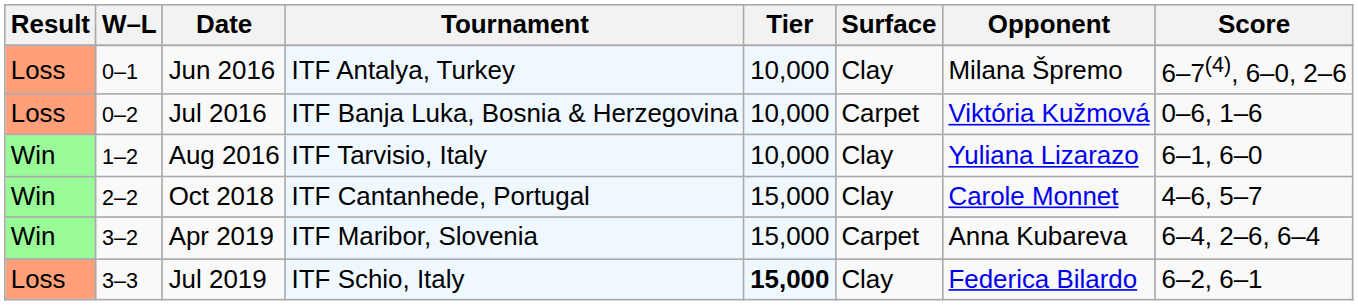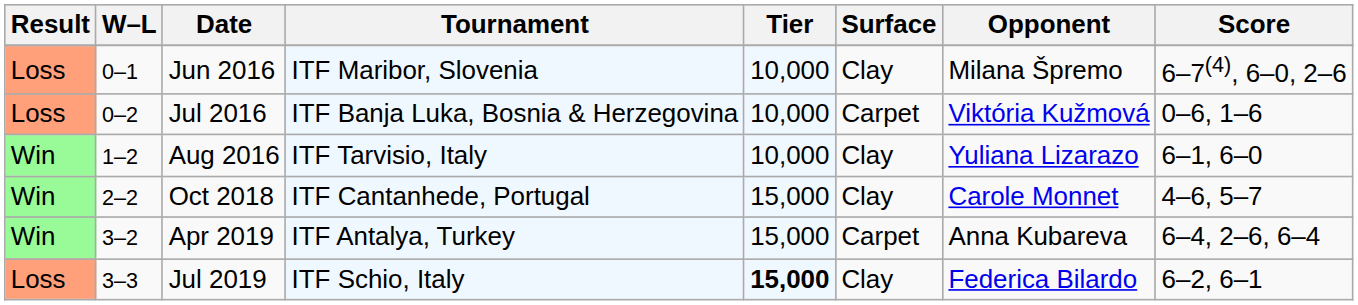 <table class="sortable wikitable">
 <tr>
 <th>Result</th>
 <th class="unsortable">W–L</th>
 <th>Date</th>
 <th>Tournament</th>
 <th>Tier</th>
 <th>Surface</th>
 <th>Opponent</th>
 <th class="unsortable">Score</th>
 </tr>
 <tr>
 </tr>
 <tr>
 <td style="background:#ffa07a;">Loss</td>
 <td><small>0–1</small></td>
 <td>Jun 2016</td>
-<td style="background:#f0f8ff;">ITF Antalya, Turkey</td>
+<td style="background:#f0f8ff;">ITF Maribor, Slovenia</td>
 <td style="background:#f0f8ff;">10,000</td>
 <td>Clay</td>
 <td> Milana Špremo</td>
 <td>6–7<sup>(4)</sup>, 6–0, 2–6</td>
 </tr>
 <tr>
 <td style="background:#ffa07a;">Loss</td>
 <td><small>0–2</small></td>
 <td>Jul 2016</td>
 <td style="background:#f0f8ff;">ITF Banja Luka, Bosnia & Herzegovina</td>
 <td style="background:#f0f8ff;">10,000</td>
 <td>Carpet</td>
 <td> <a href='#'>Viktória Kužmová</a></td>
 <td>0–6, 1–6</td>
 </tr>
 <tr>
 <td style="background:#98fb98;">Win</td>
 <td><small>1–2</small></td>
 <td>Aug 2016</td>
 <td style="background:#f0f8ff;">ITF Tarvisio, Italy</td>
 <td style="background:#f0f8ff;">10,000</td>
 <td>Clay</td>
 <td> <a href='#'>Yuliana Lizarazo</a></td>
 <td>6–1, 6–0</td>
 </tr>
 <tr>
 <td style="background:#98fb98;">Win</td>
 <td><small>2–2</small></td>
 <td>Oct 2018</td>
 <td style="background:#f0f8ff;">ITF Cantanhede, Portugal</td>
 <td style="background:#f0f8ff;">15,000</td>
 <td>Clay</td>
 <td> <a href='#'>Carole Monnet</a></td>
 <td>4–6, 5–7</td>
 </tr>
 <tr>
 <td style="background:#98fb98;">Win</td>
 <td><small>3–2</small></td>
 <td>Apr 2019</td>
-<td style="background:#f0f8ff;">ITF Maribor, Slovenia</td>
+<td style="background:#f0f8ff;">ITF Antalya, Turkey</td>
 <td style="background:#f0f8ff;">15,000</td>
 <td>Carpet</td>
 <td> Anna Kubareva</td>
 <td>6–4, 2–6, 6–4</td>
 </tr>
 <tr>
 <td style="background:#ffa07a;">Loss</td>
 <td><small>3–3</small></td>
 <td>Jul 2019</td>
 <td style="background:#f0f8ff;">ITF Schio, Italy</td>
 <td style="background:#f0f8ff;"><strong>15,000</strong></td>
 <td>Clay</td>
 <td> <a href='#'>Federica Bilardo</a></td>
 <td>6–2, 6–1</td>
 </tr>
 </table>
